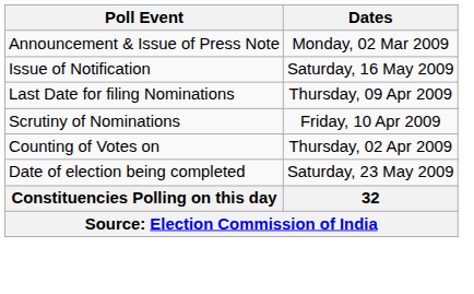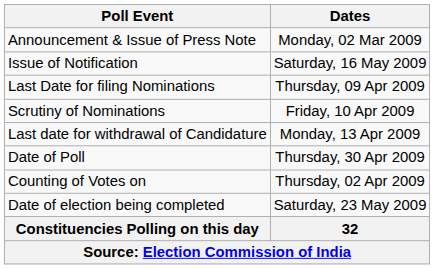 <table class="wikitable">
 <tr>
 <th>Poll Event</th>
 <th>Dates</th>
 </tr>
 <tr>
 <td>Announcement & Issue of Press Note</td>
 <td align="center">Monday, 02 Mar 2009</td>
 </tr>
 <tr>
 <td>Issue of Notification</td>
 <td align="center">Saturday, 16 May 2009</td>
 </tr>
 <tr>
 <td>Last Date for filing Nominations</td>
 <td align="center">Thursday, 09 Apr 2009</td>
 </tr>
 <tr>
 <td>Scrutiny of Nominations</td>
 <td align="center">Friday, 10 Apr 2009</td>
 </tr>
 <tr>
+<td>Last date for withdrawal of Candidature</td>
+<td align="center">Monday, 13 Apr 2009</td>
+</tr>
+<tr>
+<td>Date of Poll</td>
+<td align="center">Thursday, 30 Apr 2009</td>
+</tr>
+<tr>
 <td>Counting of Votes on</td>
 <td align="center">Thursday, 02 Apr 2009</td>
 </tr>
 <tr>
 <td>Date of election being completed</td>
 <td align="center">Saturday, 23 May 2009</td>
 </tr>
 <tr>
 <th>Constituencies Polling on this day</th>
 <th>32</th>
 </tr>
 <tr>
 <th colspan=2 align="center">Source: <a href='#'>Election Commission of India</a></th>
 </tr>
 </table>
